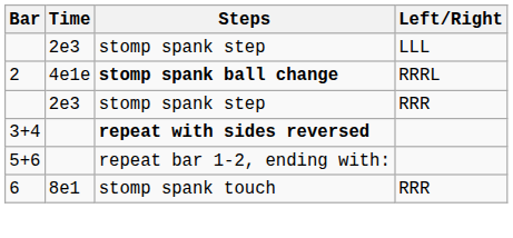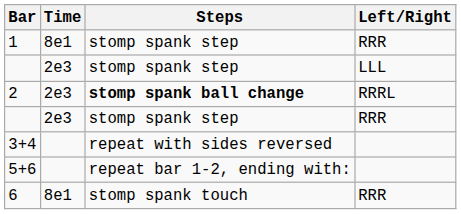 <table class="wikitable">
 <tr>
 <th>Bar</th>
 <th>Time</th>
 <th>Steps</th>
 <th>Left/Right</th>
+</tr>
+<tr>
+<td>1</td>
+<td>8e1</td>
+<td>stomp spank step</td>
+<td>RRR</td>
 </tr>
 <tr>
 <td></td>
 <td>2e3</td>
 <td>stomp spank step</td>
 <td>LLL</td>
 </tr>
 <tr>
 <td>2</td>
-<td>4e1e</td>
+<td>2e3</td>
 <td><strong>stomp spank ball change</strong></td>
 <td>RRRL</td>
 </tr>
 <tr>
 <td></td>
 <td>2e3</td>
 <td>stomp spank step</td>
 <td>RRR</td>
 </tr>
 <tr>
 <td>3+4</td>
 <td></td>
-<td><strong>repeat with sides reversed</strong></td>
+<td>repeat with sides reversed</td>
 <td></td>
 </tr>
 <tr>
 <td>5+6</td>
 <td></td>
 <td>repeat bar 1-2, ending with:</td>
 <td></td>
 </tr>
 <tr>
 <td>6</td>
 <td>8e1</td>
 <td>stomp spank touch</td>
 <td>RRR</td>
 </tr>
 </table>
